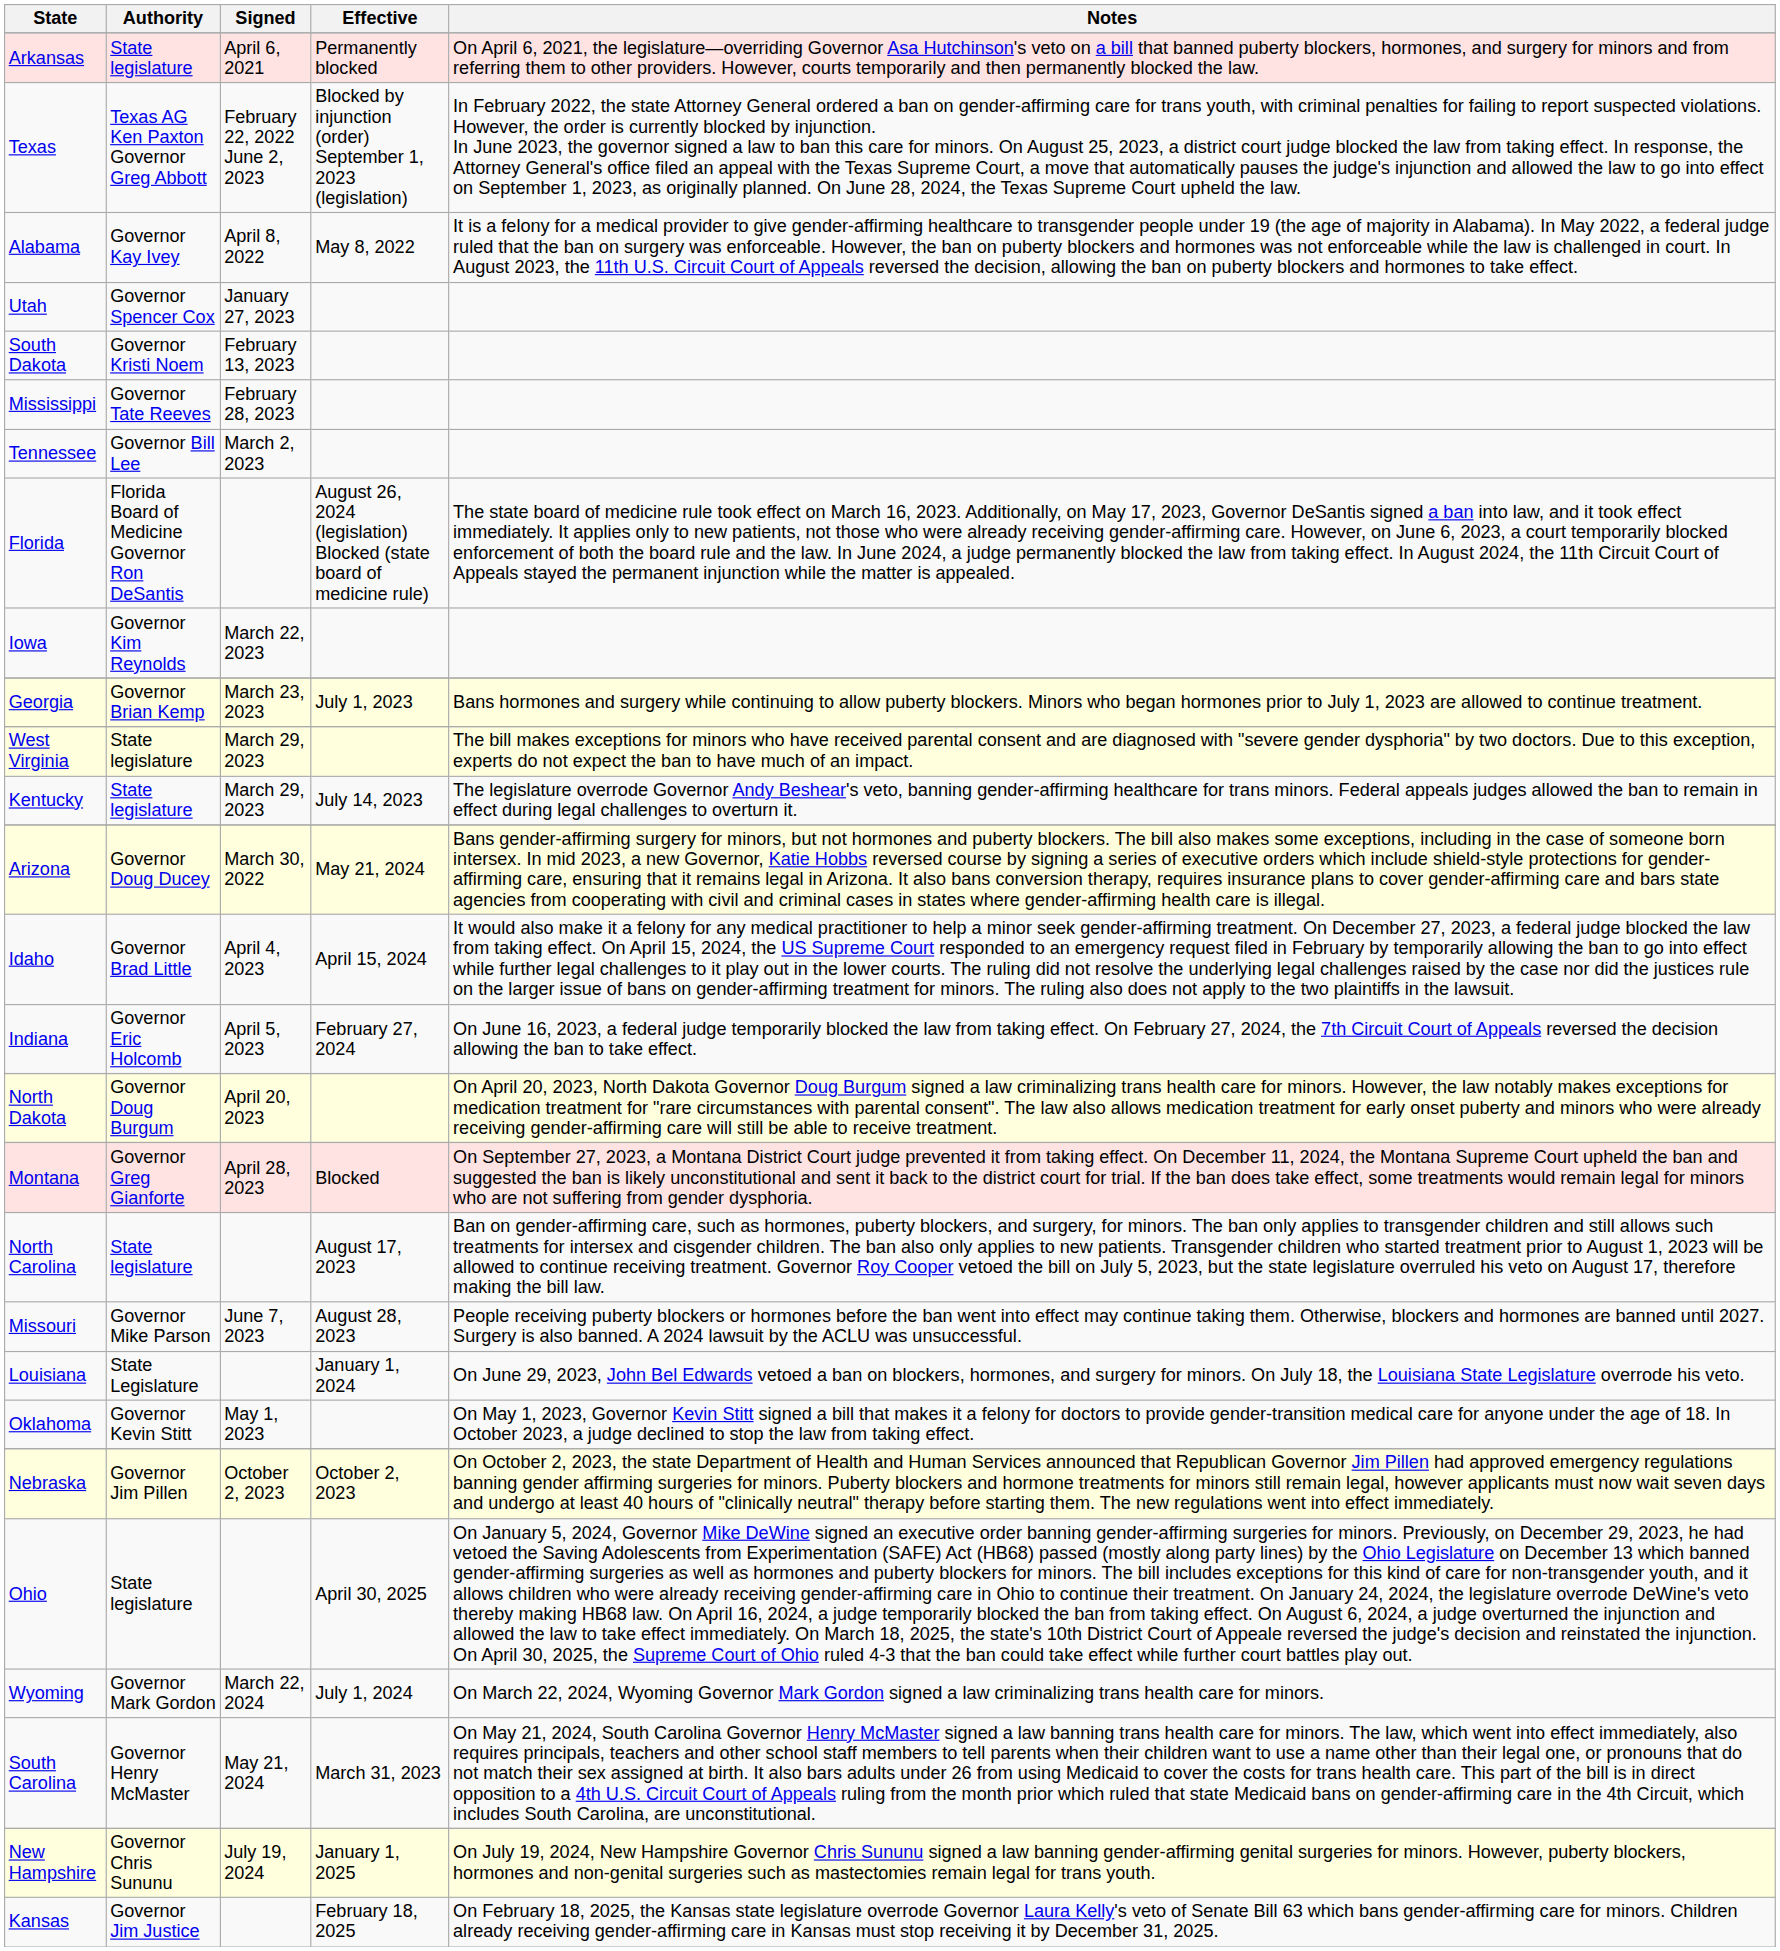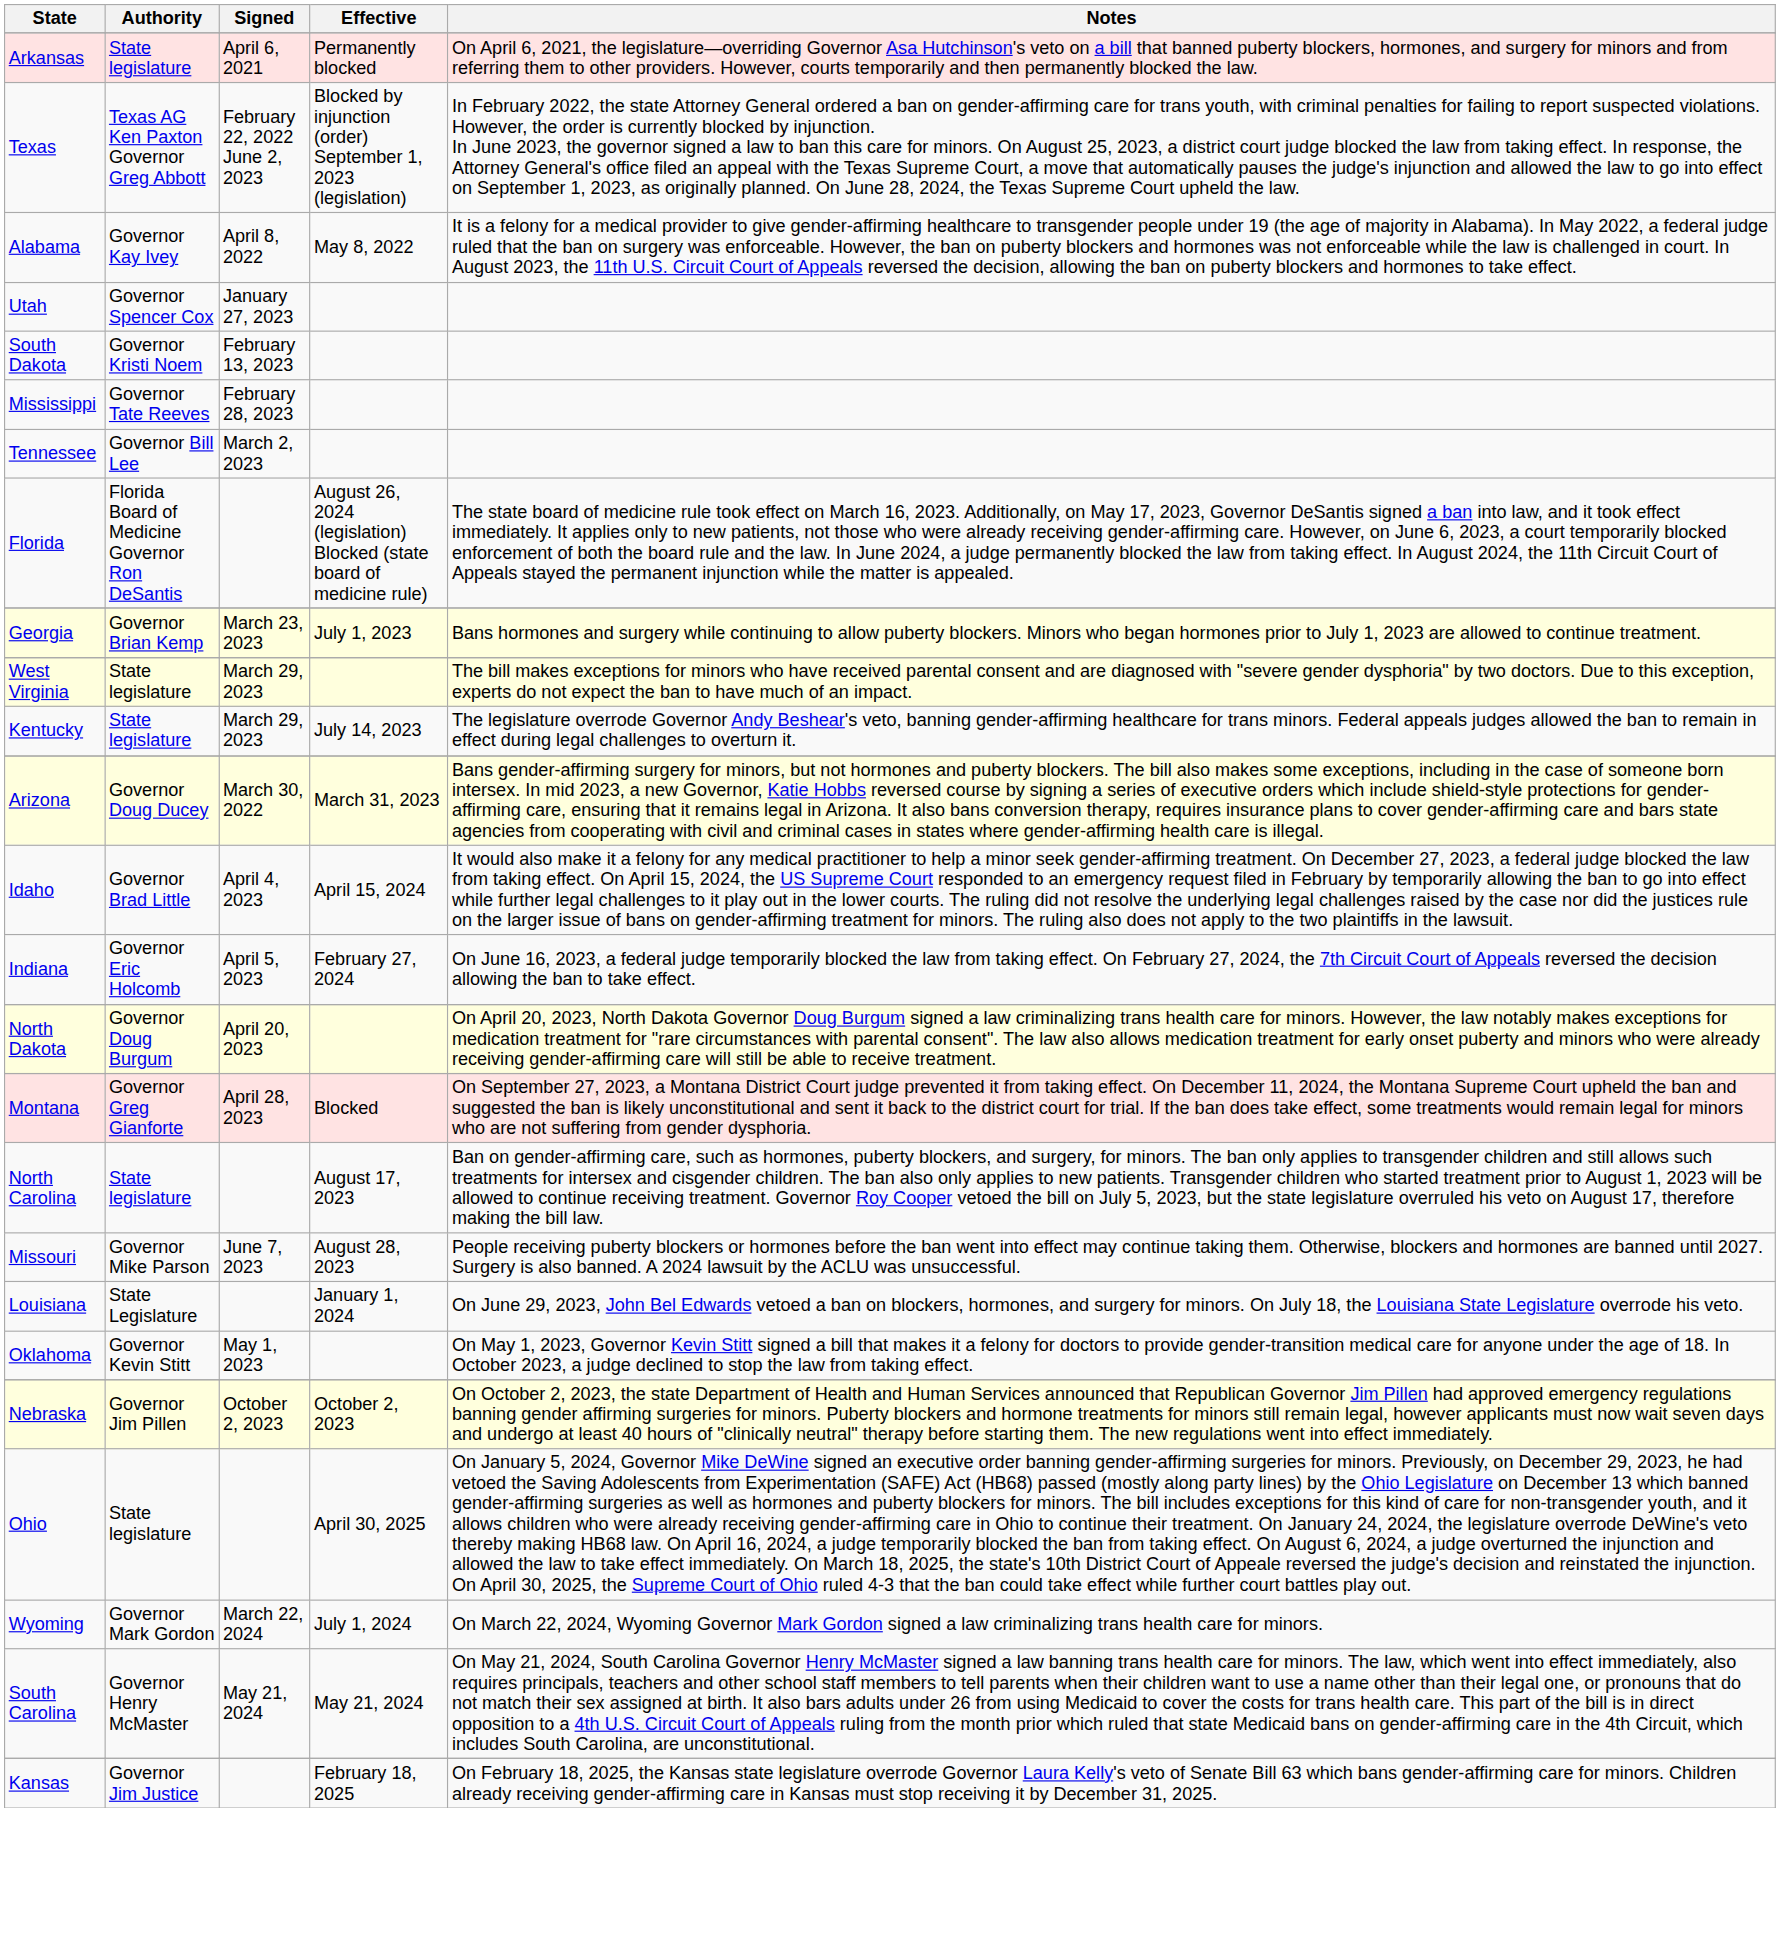 <table class="wikitable sortable">
 <tr>
 <th>State</th>
 <th>Authority</th>
 <th>Signed</th>
 <th>Effective</th>
 <th>Notes</th>
 </tr>
 <tr>
 </tr>
 <tr style="background: #FFE3E3;">
 <td><a href='#'>Arkansas</a></td>
 <td><a href='#'>State legislature</a></td>
 <td>April 6, 2021</td>
 <td>Permanently blocked</td>
 <td>On April 6, 2021, the legislature—overriding Governor <a href='#'>Asa Hutchinson</a>'s veto on <a href='#'>a bill</a> that banned puberty blockers, hormones, and surgery for minors and from referring them to other providers. However, courts temporarily and then permanently blocked the law.</td>
 </tr>
 <tr>
 <td><a href='#'>Texas</a></td>
 <td><a href='#'>Texas AG</a> <a href='#'>Ken Paxton</a><br>Governor <a href='#'>Greg Abbott</a></td>
 <td>February 22, 2022<br>June 2, 2023</td>
 <td>Blocked by injunction (order)<br>September 1, 2023 (legislation)</td>
 <td>In February 2022, the state Attorney General ordered a ban on gender-affirming care for trans youth, with criminal penalties for failing to report suspected violations. However, the order is currently blocked by injunction.<br>In June 2023, the governor signed a law to ban this care for minors. On August 25, 2023, a district court judge blocked the law from taking effect. In response, the Attorney General's office filed an appeal with the Texas Supreme Court, a move that automatically pauses the judge's injunction and allowed the law to go into effect on September 1, 2023, as originally planned. On June 28, 2024, the Texas Supreme Court upheld the law.</td>
 </tr>
 <tr>
 <td><a href='#'>Alabama</a></td>
 <td>Governor <a href='#'>Kay Ivey</a></td>
 <td>April 8, 2022</td>
 <td>May 8, 2022</td>
 <td>It is a felony for a medical provider to give gender-affirming healthcare to transgender people under 19 (the age of majority in Alabama). In May 2022, a federal judge ruled that the ban on surgery was enforceable. However, the ban on puberty blockers and hormones was not enforceable while the law is challenged in court. In August 2023, the <a href='#'>11th U.S. Circuit Court of Appeals</a> reversed the decision, allowing the ban on puberty blockers and hormones to take effect.</td>
 </tr>
 <tr>
 <td><a href='#'>Utah</a></td>
 <td>Governor <a href='#'>Spencer Cox</a></td>
 <td>January 27, 2023</td>
 <td></td>
 <td></td>
 </tr>
 <tr>
 <td><a href='#'>South Dakota</a></td>
 <td>Governor <a href='#'>Kristi Noem</a></td>
 <td>February 13, 2023</td>
 <td></td>
 <td></td>
 </tr>
 <tr>
 <td><a href='#'>Mississippi</a></td>
 <td>Governor <a href='#'>Tate Reeves</a></td>
 <td>February 28, 2023</td>
 <td></td>
 <td></td>
 </tr>
 <tr>
 <td><a href='#'>Tennessee</a></td>
 <td>Governor <a href='#'>Bill Lee</a></td>
 <td>March 2, 2023</td>
 <td></td>
 <td></td>
 </tr>
 <tr>
 <td><a href='#'>Florida</a></td>
 <td>Florida Board of Medicine<br>Governor <a href='#'>Ron DeSantis</a></td>
 <td></td>
 <td>August 26, 2024 (legislation)<br>Blocked (state board of medicine rule)</td>
 <td>The state board of medicine rule took effect on March 16, 2023. Additionally, on May 17, 2023, Governor DeSantis signed <a href='#'>a ban</a> into law, and it took effect immediately. It applies only to new patients, not those who were already receiving gender-affirming care. However, on June 6, 2023, a court temporarily blocked enforcement of both the board rule and the law. In June 2024, a judge permanently blocked the law from taking effect. In August 2024, the 11th Circuit Court of Appeals stayed the permanent injunction while the matter is appealed.</td>
 </tr>
 <tr>
-<td><a href='#'>Iowa</a></td>
-<td>Governor <a href='#'>Kim Reynolds</a></td>
-<td>March 22, 2023</td>
-<td></td>
-<td></td>
-</tr>
-<tr>
 </tr>
 <tr style="background: #FFD;">
 <td><a href='#'>Georgia</a></td>
 <td>Governor <a href='#'>Brian Kemp</a></td>
 <td>March 23, 2023</td>
 <td>July 1, 2023</td>
 <td>Bans hormones and surgery while continuing to allow puberty blockers. Minors who began hormones prior to July 1, 2023 are allowed to continue treatment.</td>
 </tr>
 <tr>
 </tr>
 <tr style="background: #FFD;">
 <td><a href='#'>West Virginia</a></td>
 <td>State legislature</td>
 <td>March 29, 2023</td>
 <td></td>
 <td>The bill makes exceptions for minors who have received parental consent and are diagnosed with "severe gender dysphoria" by two doctors. Due to this exception, experts do not expect the ban to have much of an impact.</td>
 </tr>
 <tr>
 <td><a href='#'>Kentucky</a></td>
 <td><a href='#'>State legislature</a></td>
 <td>March 29, 2023</td>
 <td>July 14, 2023</td>
 <td>The legislature overrode Governor <a href='#'>Andy Beshear</a>'s veto, banning gender-affirming healthcare for trans minors. Federal appeals judges allowed the ban to remain in effect during legal challenges to overturn it.</td>
 </tr>
 <tr>
 </tr>
 <tr style="background: #FFD;">
 <td><a href='#'>Arizona</a></td>
 <td>Governor <a href='#'>Doug Ducey</a></td>
 <td>March 30, 2022</td>
-<td>May 21, 2024</td>
+<td>March 31, 2023</td>
 <td>Bans gender-affirming surgery for minors, but not hormones and puberty blockers. The bill also makes some exceptions, including in the case of someone born intersex. In mid 2023, a new Governor, <a href='#'>Katie Hobbs</a> reversed course by signing a series of executive orders which include shield-style protections for gender-affirming care, ensuring that it remains legal in Arizona. It also bans conversion therapy, requires insurance plans to cover gender-affirming care and bars state agencies from cooperating with civil and criminal cases in states where gender-affirming health care is illegal.</td>
 </tr>
 <tr>
 <td><a href='#'>Idaho</a></td>
 <td>Governor <a href='#'>Brad Little</a></td>
 <td>April 4, 2023</td>
 <td>April 15, 2024</td>
 <td>It would also make it a felony for any medical practitioner to help a minor seek gender-affirming treatment. On December 27, 2023, a federal judge blocked the law from taking effect. On April 15, 2024, the <a href='#'>US Supreme Court</a> responded to an emergency request filed in February by temporarily allowing the ban to go into effect while further legal challenges to it play out in the lower courts. The ruling did not resolve the underlying legal challenges raised by the case nor did the justices rule on the larger issue of bans on gender-affirming treatment for minors. The ruling also does not apply to the two plaintiffs in the lawsuit.</td>
 </tr>
 <tr>
 <td><a href='#'>Indiana</a></td>
 <td>Governor <a href='#'>Eric Holcomb</a></td>
 <td>April 5, 2023</td>
 <td>February 27, 2024</td>
 <td>On June 16, 2023, a federal judge temporarily blocked the law from taking effect. On February 27, 2024, the <a href='#'>7th Circuit Court of Appeals</a> reversed the decision allowing the ban to take effect.</td>
 </tr>
 <tr>
 </tr>
 <tr style="background: #FFD;">
 <td><a href='#'>North Dakota</a></td>
 <td>Governor <a href='#'>Doug Burgum</a></td>
 <td>April 20, 2023</td>
 <td></td>
 <td>On April 20, 2023, North Dakota Governor <a href='#'>Doug Burgum</a> signed a law criminalizing trans health care for minors. However, the law notably makes exceptions for medication treatment for "rare circumstances with parental consent". The law also allows medication treatment for early onset puberty and minors who were already receiving gender-affirming care will still be able to receive treatment.</td>
 </tr>
 <tr>
 </tr>
 <tr style="background: #FFE3E3;">
 <td><a href='#'>Montana</a></td>
 <td>Governor <a href='#'>Greg Gianforte</a></td>
 <td>April 28, 2023</td>
 <td>Blocked</td>
 <td>On September 27, 2023, a Montana District Court judge prevented it from taking effect. On December 11, 2024, the Montana Supreme Court upheld the ban and suggested the ban is likely unconstitutional and sent it back to the district court for trial. If the ban does take effect, some treatments would remain legal for minors who are not suffering from gender dysphoria.</td>
 </tr>
 <tr>
 <td><a href='#'>North Carolina</a></td>
 <td><a href='#'>State legislature</a></td>
 <td></td>
 <td>August 17, 2023</td>
 <td>Ban on gender-affirming care, such as hormones, puberty blockers, and surgery, for minors. The ban only applies to transgender children and still allows such treatments for intersex and cisgender children. The ban also only applies to new patients. Transgender children who started treatment prior to August 1, 2023 will be allowed to continue receiving treatment. Governor <a href='#'>Roy Cooper</a> vetoed the bill on July 5, 2023, but the state legislature overruled his veto on August 17, therefore making the bill law.</td>
 </tr>
 <tr>
 <td><a href='#'>Missouri</a></td>
 <td>Governor Mike Parson</td>
 <td>June 7, 2023</td>
 <td>August 28, 2023</td>
 <td>People receiving puberty blockers or hormones before the ban went into effect may continue taking them. Otherwise, blockers and hormones are banned until 2027. Surgery is also banned. A 2024 lawsuit by the ACLU was unsuccessful.</td>
 </tr>
 <tr>
 <td><a href='#'>Louisiana</a></td>
 <td>State Legislature</td>
 <td></td>
 <td>January 1, 2024</td>
 <td>On June 29, 2023, <a href='#'>John Bel Edwards</a> vetoed a ban on blockers, hormones, and surgery for minors. On July 18, the <a href='#'>Louisiana State Legislature</a> overrode his veto.</td>
 </tr>
 <tr>
 <td><a href='#'>Oklahoma</a></td>
 <td>Governor Kevin Stitt</td>
 <td>May 1, 2023</td>
 <td></td>
 <td>On May 1, 2023, Governor <a href='#'>Kevin Stitt</a> signed a bill that makes it a felony for doctors to provide gender-transition medical care for anyone under the age of 18. In October 2023, a judge declined to stop the law from taking effect.</td>
 </tr>
 <tr>
 </tr>
 <tr style="background: #FFD;">
 <td><a href='#'>Nebraska</a></td>
 <td>Governor Jim Pillen</td>
 <td>October 2, 2023</td>
 <td>October 2, 2023</td>
 <td>On October 2, 2023, the state Department of Health and Human Services announced that Republican Governor <a href='#'>Jim Pillen</a> had approved emergency regulations banning gender affirming surgeries for minors. Puberty blockers and hormone treatments for minors still remain legal, however applicants must now wait seven days and undergo at least 40 hours of "clinically neutral" therapy before starting them. The new regulations went into effect immediately.</td>
 </tr>
 <tr>
 <td><a href='#'>Ohio</a></td>
 <td>State legislature</td>
 <td></td>
 <td>April 30, 2025</td>
 <td>On January 5, 2024, Governor <a href='#'>Mike DeWine</a> signed an executive order banning gender-affirming surgeries for minors. Previously, on December 29, 2023, he had vetoed the Saving Adolescents from Experimentation (SAFE) Act (HB68) passed (mostly along party lines) by the <a href='#'>Ohio Legislature</a> on December 13 which banned gender-affirming surgeries as well as hormones and puberty blockers for minors. The bill includes exceptions for this kind of care for non-transgender youth, and it allows children who were already receiving gender-affirming care in Ohio to continue their treatment. On January 24, 2024, the legislature overrode DeWine's veto thereby making HB68 law. On April 16, 2024, a judge temporarily blocked the ban from taking effect. On August 6, 2024, a judge overturned the injunction and allowed the law to take effect immediately. On March 18, 2025, the state's 10th District Court of Appeale reversed the judge's decision and reinstated the injunction. On April 30, 2025, the <a href='#'>Supreme Court of Ohio</a> ruled 4-3 that the ban could take effect while further court battles play out.</td>
 </tr>
 <tr>
 <td><a href='#'>Wyoming</a></td>
 <td>Governor Mark Gordon</td>
 <td>March 22, 2024</td>
 <td>July 1, 2024</td>
 <td>On March 22, 2024, Wyoming Governor <a href='#'>Mark Gordon</a> signed a law criminalizing trans health care for minors.</td>
 </tr>
 <tr>
 <td><a href='#'>South Carolina</a></td>
 <td>Governor Henry McMaster</td>
 <td>May 21, 2024</td>
-<td>March 31, 2023</td>
+<td>May 21, 2024</td>
 <td>On May 21, 2024, South Carolina Governor <a href='#'>Henry McMaster</a> signed a law banning trans health care for minors. The law, which went into effect immediately, also requires principals, teachers and other school staff members to tell parents when their children want to use a name other than their legal one, or pronouns that do not match their sex assigned at birth. It also bars adults under 26 from using Medicaid to cover the costs for trans health care. This part of the bill is in direct opposition to a <a href='#'>4th U.S. Circuit Court of Appeals</a> ruling from the month prior which ruled that state Medicaid bans on gender-affirming care in the 4th Circuit, which includes South Carolina, are unconstitutional.</td>
 </tr>
 <tr>
-</tr>
-<tr style="background: #FFD;">
-<td><a href='#'>New Hampshire</a></td>
-<td>Governor Chris Sununu</td>
-<td>July 19, 2024</td>
-<td>January 1, 2025</td>
-<td>On July 19, 2024, New Hampshire Governor <a href='#'>Chris Sununu</a> signed a law banning gender-affirming genital surgeries for minors. However, puberty blockers, hormones and non-genital surgeries such as mastectomies remain legal for trans youth.</td>
 </tr>
 <tr>
 <td><a href='#'>Kansas</a></td>
 <td>Governor <a href='#'>Jim Justice</a></td>
 <td></td>
 <td>February 18, 2025</td>
 <td>On February 18, 2025, the Kansas state legislature overrode Governor <a href='#'>Laura Kelly</a>'s veto of Senate Bill 63 which bans gender-affirming care for minors. Children already receiving gender-affirming care in Kansas must stop receiving it by December 31, 2025.</td>
 </tr>
 </table>
